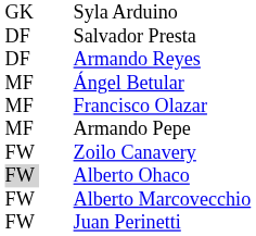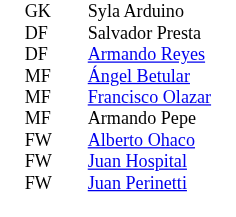 <table style="font-size:90%; margin:0.2em auto;" cellspacing="0" cellpadding="0">
 <tr>
 <th width="25"></th>
 <th width="25"></th>
 </tr>
 <tr>
 <td>GK</td>
 <td></td>
 <td> Syla Arduino</td>
 </tr>
 <tr>
 <td>DF</td>
 <td></td>
 <td> Salvador Presta</td>
 </tr>
 <tr>
 <td>DF</td>
 <td></td>
 <td> <a href='#'>Armando Reyes</a></td>
 </tr>
 <tr>
 <td>MF</td>
 <td></td>
 <td> <a href='#'>Ángel Betular</a></td>
 </tr>
 <tr>
 <td>MF</td>
 <td></td>
 <td> <a href='#'>Francisco Olazar</a></td>
 </tr>
 <tr>
 <td>MF</td>
 <td></td>
 <td> Armando Pepe</td>
 </tr>
 <tr>
 <td>FW</td>
 <td></td>
-<td> <a href='#'>Zoilo Canavery</a></td>
-</tr>
-<tr>
-<td style="background: lightgrey;">FW</td>
-<td></td>
 <td> <a href='#'>Alberto Ohaco</a></td>
 </tr>
 <tr>
 <td>FW</td>
 <td></td>
-<td> <a href='#'>Alberto Marcovecchio</a></td>
+<td> <a href='#'>Juan Hospital</a></td>
 </tr>
 <tr>
 <td>FW</td>
 <td></td>
 <td> <a href='#'>Juan Perinetti</a></td>
 </tr>
 </table>
